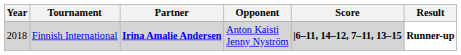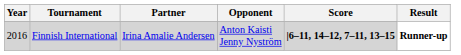 <table class="sortable wikitable" style="font-size: 90%;">
 <tr>
 <th>Year</th>
 <th>Tournament</th>
 <th>Partner</th>
 <th>Opponent</th>
 <th>Score</th>
 <th>Result</th>
 </tr>
 <tr style="background:#D5D5D5">
-<td align="center">2018</td>
+<td align="center">2016</td>
 <td align="left"><a href='#'>Finnish International</a></td>
-<td align="left"><strong> <a href='#'>Irina Amalie Andersen</a></strong></td>
+<td align="left"> <a href='#'>Irina Amalie Andersen</a></td>
 <td align="left"> <a href='#'>Anton Kaisti</a><br> <a href='#'>Jenny Nyström</a></td>
 <td align="left"><strong>|6–11, 14–12, 7–11, 13–15</strong></td>
 <td style="text-align:left; background:white"> <strong>Runner-up</strong></td>
 </tr>
 </table>
